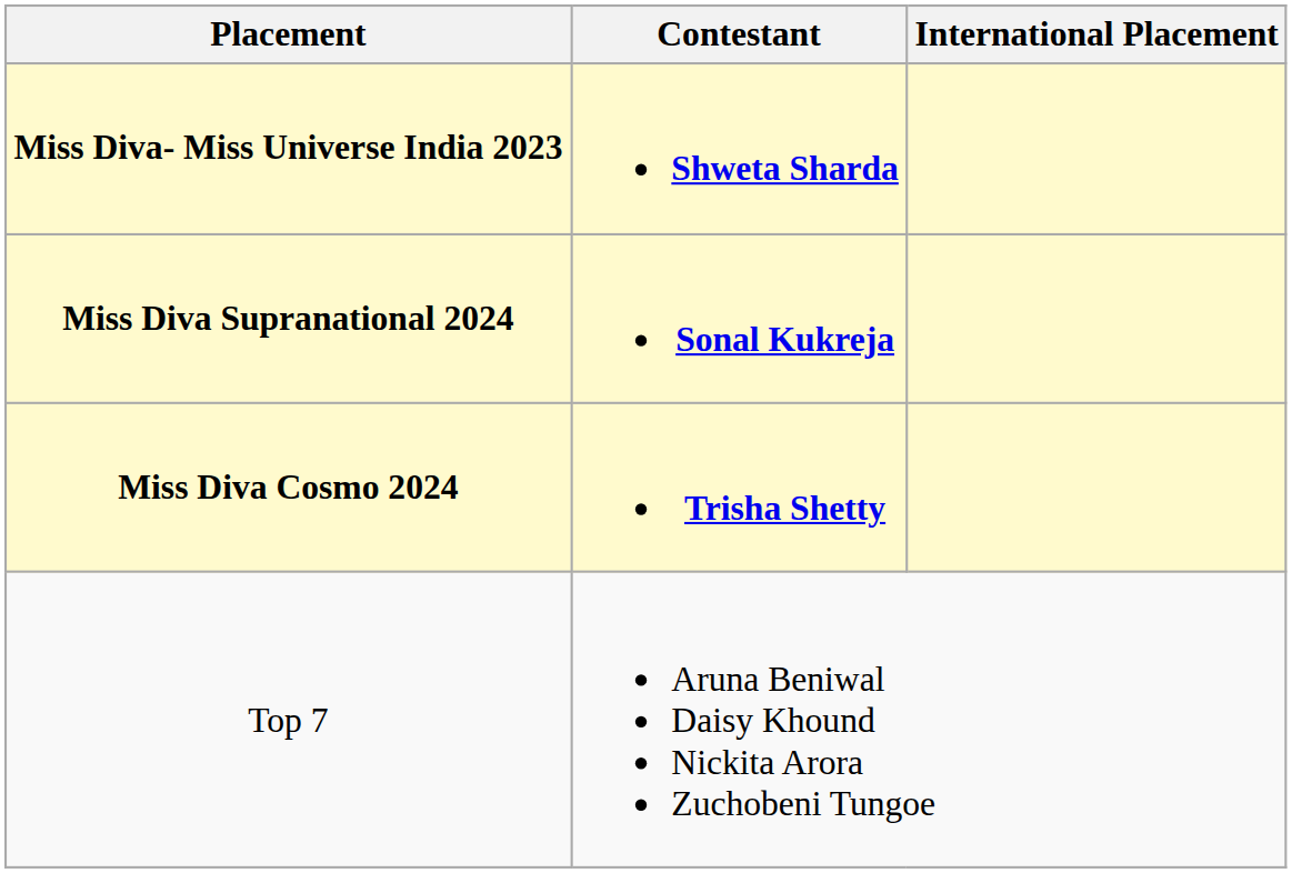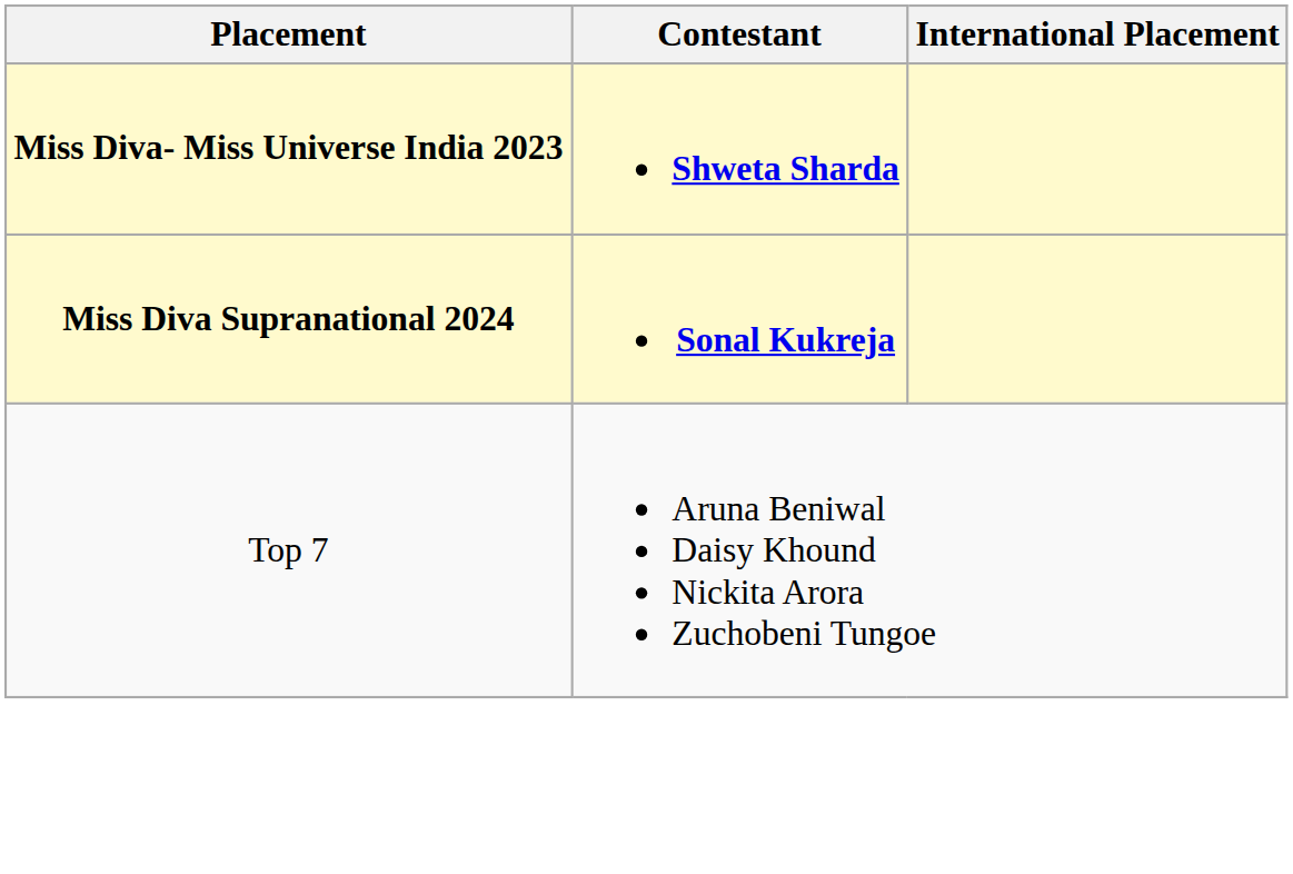 <table class="wikitable sortable" style="font-size: 95%;">
 <tr>
 <th>Placement</th>
 <th>Contestant</th>
 <th>International Placement</th>
 </tr>
 <tr align="center" style="background:#FFFACD;">
 <td><strong>Miss Diva- Miss Universe India 2023</strong></td>
 <td><br><ul><li><strong><a href='#'>Shweta Sharda</a></strong></li></ul></td>
 <td></td>
 </tr>
 <tr align="center" style="background:#FFFACD;">
 <td><strong>Miss Diva Supranational 2024</strong></td>
 <td><br><ul><li><strong><a href='#'>Sonal Kukreja</a></strong></li></ul></td>
 <td></td>
 </tr>
-<tr align="center" style="background:#FFFACD;">
-<td><strong>Miss Diva Cosmo 2024</strong></td>
-<td><br><ul><li><strong><a href='#'>Trisha Shetty</a></strong></li></ul></td>
-<td></td>
-</tr>
 <tr>
 <td align="center">Top 7</td>
 <td colspan="2"><br><ul><li>Aruna Beniwal</li><li>Daisy Khound</li><li>Nickita Arora</li><li>Zuchobeni Tungoe</li></ul></td>
 </tr>
 </table>
